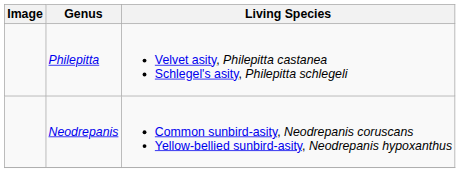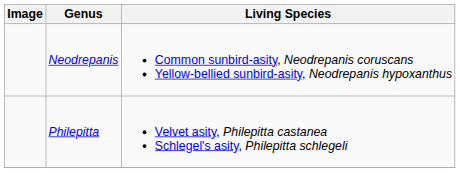 <table class="wikitable">
 <tr>
 <th>Image</th>
 <th>Genus</th>
 <th>Living Species</th>
 </tr>
 <tr>
 <td></td>
+<td><em><a href='#'>Neodrepanis</a></em></td>
+<td><br><ul><li><a href='#'>Common sunbird-asity</a>, <em>Neodrepanis coruscans</em></li><li><a href='#'>Yellow-bellied sunbird-asity</a>, <em>Neodrepanis hypoxanthus</em></li></ul></td>
+</tr>
+<tr>
+<td></td>
 <td><em><a href='#'>Philepitta</a></em></td>
 <td><br><ul><li><a href='#'>Velvet asity</a>, <em>Philepitta castanea</em></li><li><a href='#'>Schlegel's asity</a>, <em>Philepitta schlegeli</em></li></ul></td>
 </tr>
 <tr>
-<td></td>
-<td><em><a href='#'>Neodrepanis</a></em></td>
-<td><br><ul><li><a href='#'>Common sunbird-asity</a>, <em>Neodrepanis coruscans</em></li><li><a href='#'>Yellow-bellied sunbird-asity</a>, <em>Neodrepanis hypoxanthus</em></li></ul></td>
-</tr>
-<tr>
 </tr>
 </table>
